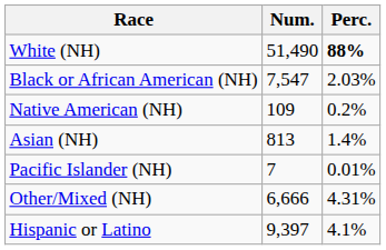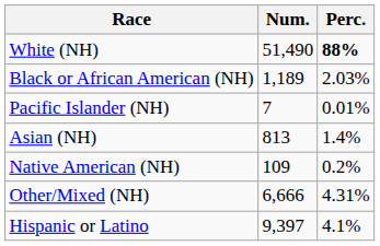 <table class="wikitable">
 <tr>
 <th>Race</th>
 <th>Num.</th>
 <th>Perc.</th>
 </tr>
 <tr>
 <td><a href='#'>White</a> (NH)</td>
 <td>51,490</td>
 <td><strong>88%</strong></td>
 </tr>
 <tr>
 <td><a href='#'>Black or African American</a> (NH)</td>
-<td>7,547</td>
+<td>1,189</td>
 <td>2.03%</td>
 </tr>
 <tr>
-<td><a href='#'>Native American</a> (NH)</td>
-<td>109</td>
-<td>0.2%</td>
+<td><a href='#'>Pacific Islander</a> (NH)</td>
+<td>7</td>
+<td>0.01%</td>
 </tr>
 <tr>
 <td><a href='#'>Asian</a> (NH)</td>
 <td>813</td>
 <td>1.4%</td>
 </tr>
 <tr>
-<td><a href='#'>Pacific Islander</a> (NH)</td>
-<td>7</td>
-<td>0.01%</td>
+<td><a href='#'>Native American</a> (NH)</td>
+<td>109</td>
+<td>0.2%</td>
 </tr>
 <tr>
 <td><a href='#'>Other/Mixed</a> (NH)</td>
 <td>6,666</td>
 <td>4.31%</td>
 </tr>
 <tr>
 <td><a href='#'>Hispanic</a> or <a href='#'>Latino</a></td>
 <td>9,397</td>
 <td>4.1%</td>
 </tr>
 </table>
